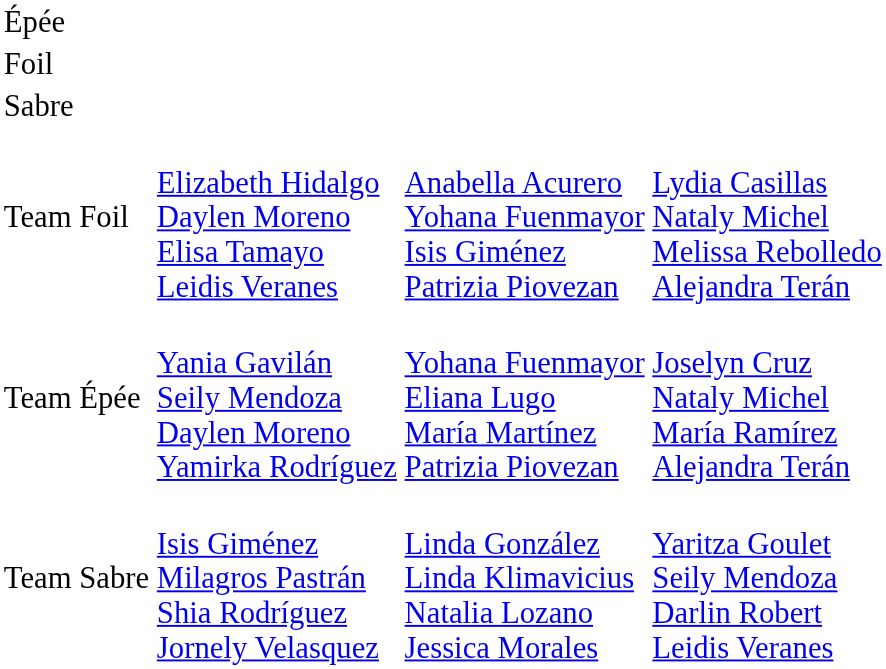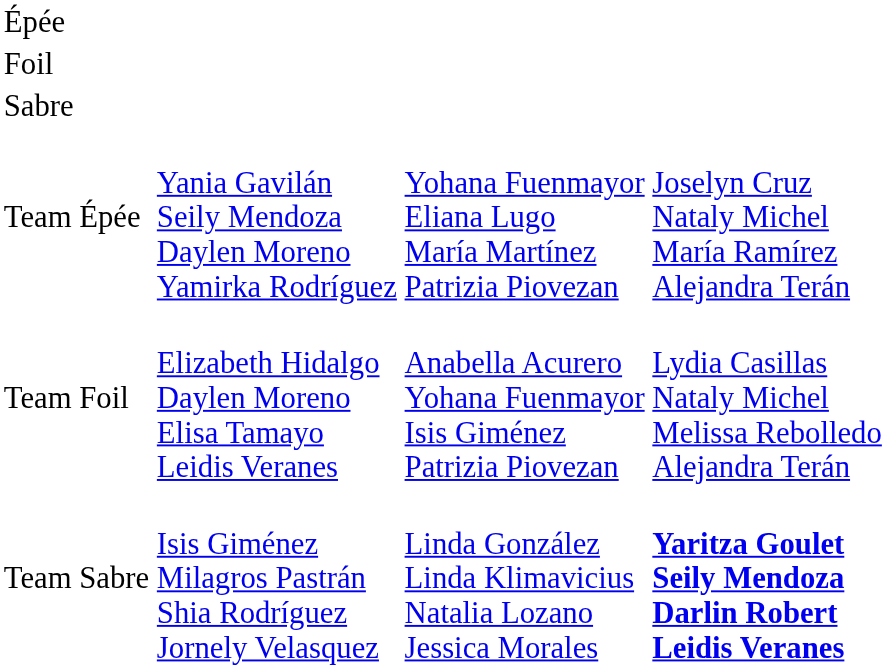 <table>
 <tr>
 <td>Épée</td>
 <td></td>
 <td></td>
 <td><br></td>
 </tr>
 <tr>
 <td>Foil</td>
 <td></td>
 <td></td>
 <td><br></td>
 </tr>
 <tr>
 <td>Sabre</td>
 <td></td>
 <td></td>
 <td><br></td>
 </tr>
 <tr>
+<td>Team Épée</td>
+<td><br><a href='#'>Yania Gavilán</a><br><a href='#'>Seily Mendoza</a><br><a href='#'>Daylen Moreno</a><br><a href='#'>Yamirka Rodríguez</a></td>
+<td><br><a href='#'>Yohana Fuenmayor</a><br><a href='#'>Eliana Lugo</a><br><a href='#'>María Martínez</a><br><a href='#'>Patrizia Piovezan</a></td>
+<td><br><a href='#'>Joselyn Cruz</a><br><a href='#'>Nataly Michel</a><br><a href='#'>María Ramírez</a><br><a href='#'>Alejandra Terán</a></td>
+</tr>
+<tr>
 <td>Team Foil</td>
 <td><br><a href='#'>Elizabeth Hidalgo</a><br><a href='#'>Daylen Moreno</a><br><a href='#'>Elisa Tamayo</a><br><a href='#'>Leidis Veranes</a></td>
 <td><br><a href='#'>Anabella Acurero</a><br><a href='#'>Yohana Fuenmayor</a><br><a href='#'>Isis Giménez</a><br><a href='#'>Patrizia Piovezan</a></td>
 <td><br><a href='#'>Lydia Casillas</a><br><a href='#'>Nataly Michel</a><br><a href='#'>Melissa Rebolledo</a><br><a href='#'>Alejandra Terán</a></td>
 </tr>
 <tr>
-<td>Team Épée</td>
-<td><br><a href='#'>Yania Gavilán</a><br><a href='#'>Seily Mendoza</a><br><a href='#'>Daylen Moreno</a><br><a href='#'>Yamirka Rodríguez</a></td>
-<td><br><a href='#'>Yohana Fuenmayor</a><br><a href='#'>Eliana Lugo</a><br><a href='#'>María Martínez</a><br><a href='#'>Patrizia Piovezan</a></td>
-<td><br><a href='#'>Joselyn Cruz</a><br><a href='#'>Nataly Michel</a><br><a href='#'>María Ramírez</a><br><a href='#'>Alejandra Terán</a></td>
-</tr>
-<tr>
 <td>Team Sabre</td>
 <td><br><a href='#'>Isis Giménez</a><br><a href='#'>Milagros Pastrán</a><br><a href='#'>Shia Rodríguez</a><br><a href='#'>Jornely Velasquez</a></td>
 <td><br><a href='#'>Linda González</a><br><a href='#'>Linda Klimavicius</a><br><a href='#'>Natalia Lozano</a><br><a href='#'>Jessica Morales</a></td>
-<td><br><a href='#'>Yaritza Goulet</a><br><a href='#'>Seily Mendoza</a><br><a href='#'>Darlin Robert</a><br><a href='#'>Leidis Veranes</a></td>
+<td><strong><br><a href='#'>Yaritza Goulet</a><br><a href='#'>Seily Mendoza</a><br><a href='#'>Darlin Robert</a><br><a href='#'>Leidis Veranes</a></strong></td>
 </tr>
 </table>
